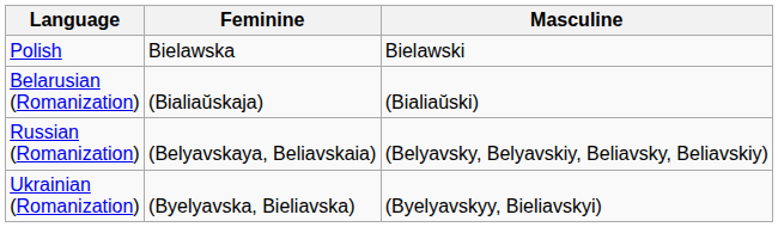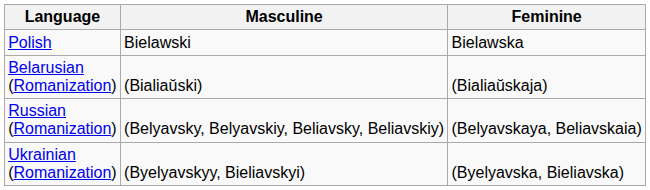 <table class="wikitable">
 <tr>
 <th>Language</th>
+<th>Masculine</th>
 <th>Feminine</th>
-<th>Masculine</th>
 </tr>
 <tr>
 <td><a href='#'>Polish</a></td>
+<td>Bielawski</td>
 <td>Bielawska</td>
-<td>Bielawski</td>
 </tr>
 <tr>
 <td><a href='#'>Belarusian</a> <br>(<a href='#'>Romanization</a>)</td>
+<td><br>(Bialiaŭski)</td>
 <td><br> (Bialiaŭskaja)</td>
-<td><br>(Bialiaŭski)</td>
 </tr>
 <tr>
 <td><a href='#'>Russian</a> <br>(<a href='#'>Romanization</a>)</td>
+<td><br> (Belyavsky, Belyavskiy, Beliavsky, Beliavskiy)</td>
 <td><br> (Belyavskaya, Beliavskaia)</td>
-<td><br> (Belyavsky, Belyavskiy, Beliavsky, Beliavskiy)</td>
 </tr>
 <tr>
 <td><a href='#'>Ukrainian</a> <br>(<a href='#'>Romanization</a>)</td>
+<td><br> (Byelyavskyy, Bieliavskyi)</td>
 <td><br> (Byelyavska, Bieliavska)</td>
-<td><br> (Byelyavskyy, Bieliavskyi)</td>
 </tr>
 </table>
